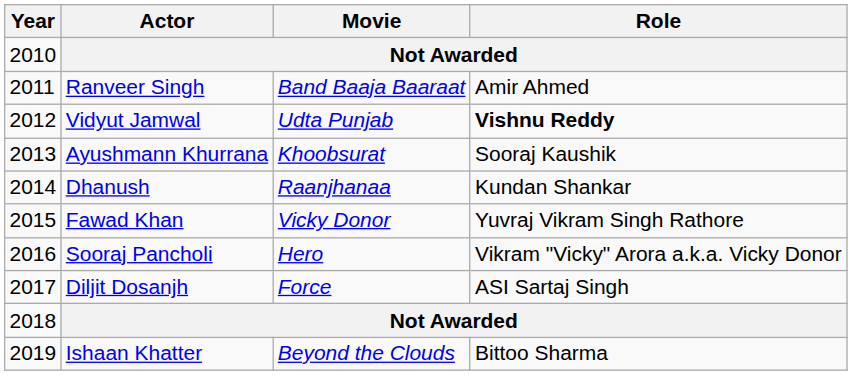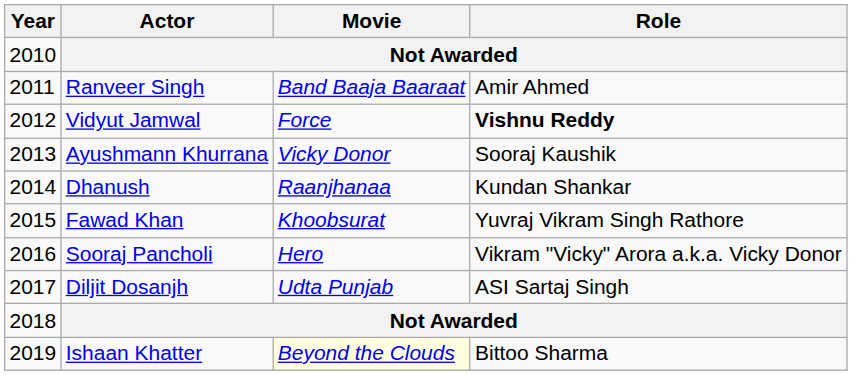 <table class="wikitable">
 <tr>
 <th>Year</th>
 <th>Actor</th>
 <th>Movie</th>
 <th>Role</th>
 </tr>
 <tr>
 <td>2010</td>
 <th colspan="3">Not Awarded</th>
 </tr>
 <tr>
 <td>2011</td>
 <td><a href='#'>Ranveer Singh</a></td>
 <td><em><a href='#'>Band Baaja Baaraat</a></em></td>
 <td>Amir Ahmed</td>
 </tr>
 <tr>
 <td>2012</td>
 <td><a href='#'>Vidyut Jamwal</a></td>
-<td><em><a href='#'>Udta Punjab</a></em></td>
+<td><em><a href='#'>Force</a></em></td>
 <td><strong>Vishnu Reddy</strong></td>
 </tr>
 <tr>
 <td>2013</td>
 <td><a href='#'>Ayushmann Khurrana</a></td>
-<td><em><a href='#'>Khoobsurat</a></em></td>
+<td><em><a href='#'>Vicky Donor</a></em></td>
 <td>Sooraj Kaushik</td>
 </tr>
 <tr>
 <td>2014</td>
 <td><a href='#'>Dhanush</a></td>
 <td><em><a href='#'>Raanjhanaa</a></em></td>
 <td>Kundan Shankar</td>
 </tr>
 <tr>
 <td>2015</td>
 <td><a href='#'>Fawad Khan</a></td>
-<td><em><a href='#'>Vicky Donor</a></em></td>
+<td><em><a href='#'>Khoobsurat</a></em></td>
 <td>Yuvraj Vikram Singh Rathore</td>
 </tr>
 <tr>
 <td>2016</td>
 <td><a href='#'>Sooraj Pancholi</a></td>
 <td><em><a href='#'>Hero</a></em></td>
 <td>Vikram "Vicky" Arora a.k.a. Vicky Donor</td>
 </tr>
 <tr>
 <td>2017</td>
 <td><a href='#'>Diljit Dosanjh</a></td>
-<td><em><a href='#'>Force</a></em></td>
+<td><em><a href='#'>Udta Punjab</a></em></td>
 <td>ASI Sartaj Singh</td>
 </tr>
 <tr>
 <td>2018</td>
 <th colspan="3">Not Awarded</th>
 </tr>
 <tr>
 <td>2019</td>
 <td><a href='#'>Ishaan Khatter</a></td>
-<td><em><a href='#'>Beyond the Clouds</a></em></td>
+<td style="background: lightyellow;"><em><a href='#'>Beyond the Clouds</a></em></td>
 <td>Bittoo Sharma</td>
 </tr>
 </table>
